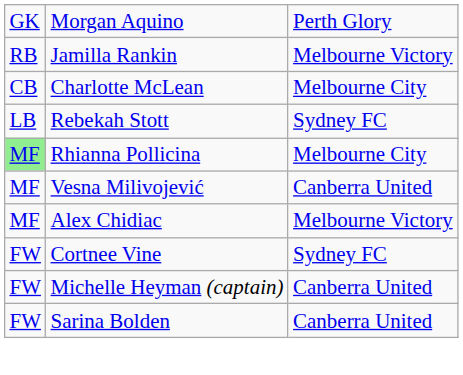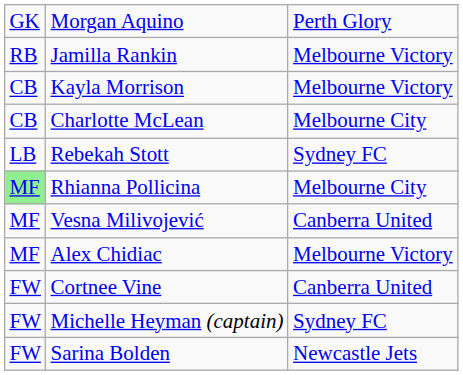 <table class="wikitable">
 <tr>
 <td><a href='#'>GK</a></td>
 <td> <a href='#'>Morgan Aquino</a></td>
 <td><a href='#'>Perth Glory</a></td>
 </tr>
 <tr>
 <td><a href='#'>RB</a></td>
 <td> <a href='#'>Jamilla Rankin</a></td>
+<td><a href='#'>Melbourne Victory</a></td>
+</tr>
+<tr>
+<td><a href='#'>CB</a></td>
+<td> <a href='#'>Kayla Morrison</a></td>
 <td><a href='#'>Melbourne Victory</a></td>
 </tr>
 <tr>
 <td><a href='#'>CB</a></td>
 <td> <a href='#'>Charlotte McLean</a></td>
 <td><a href='#'>Melbourne City</a></td>
 </tr>
 <tr>
 <td><a href='#'>LB</a></td>
 <td> <a href='#'>Rebekah Stott</a></td>
 <td><a href='#'>Sydney FC</a></td>
 </tr>
 <tr>
 <td style="background: lightgreen;"><a href='#'>MF</a></td>
 <td> <a href='#'>Rhianna Pollicina</a></td>
 <td><a href='#'>Melbourne City</a></td>
 </tr>
 <tr>
 <td><a href='#'>MF</a></td>
 <td> <a href='#'>Vesna Milivojević</a></td>
 <td><a href='#'>Canberra United</a></td>
 </tr>
 <tr>
 <td><a href='#'>MF</a></td>
 <td> <a href='#'>Alex Chidiac</a></td>
 <td><a href='#'>Melbourne Victory</a></td>
 </tr>
 <tr>
 <td><a href='#'>FW</a></td>
 <td> <a href='#'>Cortnee Vine</a></td>
+<td><a href='#'>Canberra United</a></td>
+</tr>
+<tr>
+<td><a href='#'>FW</a></td>
+<td> <a href='#'>Michelle Heyman</a> <em>(captain)</em></td>
 <td><a href='#'>Sydney FC</a></td>
 </tr>
 <tr>
 <td><a href='#'>FW</a></td>
-<td> <a href='#'>Michelle Heyman</a> <em>(captain)</em></td>
-<td><a href='#'>Canberra United</a></td>
-</tr>
-<tr>
-<td><a href='#'>FW</a></td>
 <td> <a href='#'>Sarina Bolden</a></td>
-<td><a href='#'>Canberra United</a></td>
+<td><a href='#'>Newcastle Jets</a></td>
 </tr>
 </table>
